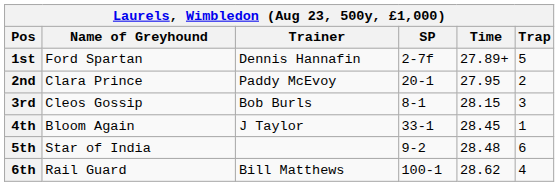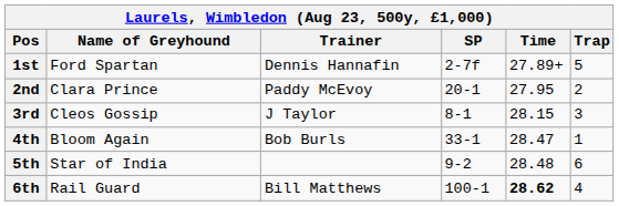 <table class="wikitable">
 <tr>
 <th colspan="6"><a href='#'>Laurels</a>, <a href='#'>Wimbledon</a> (Aug 23, 500y, £1,000)</th>
 </tr>
 <tr>
 <th width=30>Pos</th>
 <th width=180>Name of Greyhound</th>
 <th width=150>Trainer</th>
 <th width=50>SP</th>
 <th width=50>Time</th>
 <th width=30>Trap</th>
 </tr>
 <tr>
 <th>1st</th>
 <td>Ford Spartan</td>
 <td>Dennis Hannafin</td>
 <td>2-7f</td>
 <td>27.89+</td>
 <td>5</td>
 </tr>
 <tr>
 <th>2nd</th>
 <td>Clara Prince</td>
 <td>Paddy McEvoy</td>
 <td>20-1</td>
 <td>27.95</td>
 <td>2</td>
 </tr>
 <tr>
 <th>3rd</th>
 <td>Cleos Gossip</td>
-<td>Bob Burls</td>
+<td>J Taylor</td>
 <td>8-1</td>
 <td>28.15</td>
 <td>3</td>
 </tr>
 <tr>
 <th>4th</th>
 <td>Bloom Again</td>
-<td>J Taylor</td>
+<td>Bob Burls</td>
 <td>33-1</td>
-<td>28.45</td>
+<td>28.47</td>
 <td>1</td>
 </tr>
 <tr>
 <th>5th</th>
 <td>Star of India</td>
 <td></td>
 <td>9-2</td>
 <td>28.48</td>
 <td>6</td>
 </tr>
 <tr>
 <th>6th</th>
 <td>Rail Guard</td>
 <td>Bill Matthews</td>
 <td>100-1</td>
-<td>28.62</td>
+<td><strong>28.62</strong></td>
 <td>4</td>
 </tr>
 </table>
